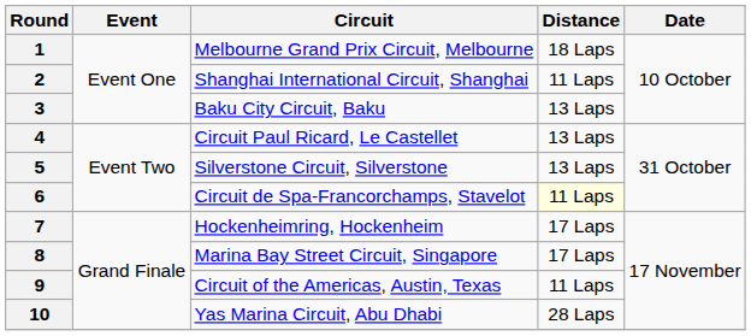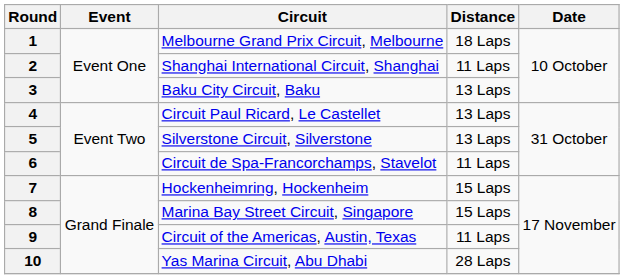 <table class="wikitable" style="font-size: 85%;">
 <tr>
 <th data-sort-type="number">Round</th>
 <th>Event</th>
 <th>Circuit</th>
 <th>Distance</th>
 <th>Date</th>
 </tr>
 <tr>
 <th>1</th>
 <td rowspan="3" style="text-align:center">Event One</td>
 <td> <a href='#'>Melbourne Grand Prix Circuit</a>, <a href='#'>Melbourne</a></td>
 <td style="text-align:center">18 Laps</td>
 <td rowspan="3" style="text-align:center">10 October</td>
 </tr>
 <tr>
 <th>2</th>
 <td> <a href='#'>Shanghai International Circuit</a>, <a href='#'>Shanghai</a></td>
 <td style="text-align:center">11 Laps</td>
 </tr>
 <tr>
 <th>3</th>
 <td> <a href='#'>Baku City Circuit</a>, <a href='#'>Baku</a></td>
 <td style="text-align:center">13 Laps</td>
 </tr>
 <tr>
 <th>4</th>
 <td rowspan="3" style="text-align:center">Event Two</td>
 <td> <a href='#'>Circuit Paul Ricard</a>, <a href='#'>Le Castellet</a></td>
 <td style="text-align:center">13 Laps</td>
 <td rowspan="3" style="text-align:center">31 October</td>
 </tr>
 <tr>
 <th>5</th>
 <td> <a href='#'>Silverstone Circuit</a>, <a href='#'>Silverstone</a></td>
 <td style="text-align:center">13 Laps</td>
 </tr>
 <tr>
 <th>6</th>
 <td> <a href='#'>Circuit de Spa-Francorchamps</a>, <a href='#'>Stavelot</a></td>
-<td style="background: lightyellow; text-align:center">11 Laps</td>
+<td style="text-align:center">11 Laps</td>
 </tr>
 <tr>
 <th>7</th>
 <td rowspan="4" style="text-align:center">Grand Finale</td>
 <td> <a href='#'>Hockenheimring</a>, <a href='#'>Hockenheim</a></td>
-<td style="text-align:center">17 Laps</td>
+<td style="text-align:center">15 Laps</td>
 <td rowspan="4" style="text-align:center">17 November</td>
 </tr>
 <tr>
 <th>8</th>
 <td> <a href='#'>Marina Bay Street Circuit</a>, <a href='#'>Singapore</a></td>
-<td style="text-align:center">17 Laps</td>
+<td style="text-align:center">15 Laps</td>
 </tr>
 <tr>
 <th>9</th>
 <td> <a href='#'>Circuit of the Americas</a>, <a href='#'>Austin, Texas</a></td>
 <td style="text-align:center">11 Laps</td>
 </tr>
 <tr>
 <th>10</th>
 <td> <a href='#'>Yas Marina Circuit</a>, <a href='#'>Abu Dhabi</a></td>
 <td style="text-align:center">28 Laps</td>
 </tr>
 <tr>
 </tr>
 </table>
